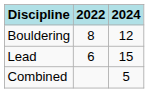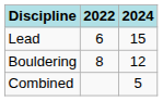 <table class="wikitable" style="text-align: center">
 <tr>
 <th style="background: #b0e0e6;">Discipline</th>
 <th style="background: #b0e0e6">2022</th>
 <th style="background: #b0e0e6">2024</th>
 </tr>
 <tr>
+<td align="left">Lead</td>
+<td>6</td>
+<td>15</td>
+</tr>
+<tr>
 <td align="left">Bouldering</td>
 <td>8</td>
 <td>12</td>
-</tr>
-<tr>
-<td align="left">Lead</td>
-<td>6</td>
-<td>15</td>
 </tr>
 <tr>
 <td align="left">Combined</td>
 <td></td>
 <td>5</td>
 </tr>
 </table>
